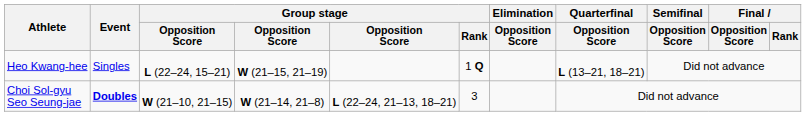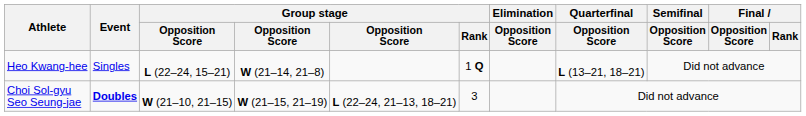 <table class="wikitable" style="font-size:90%; text-align:center">
 <tr>
 <th rowspan="2">Athlete</th>
 <th rowspan="2">Event</th>
 <th colspan="4">Group stage</th>
 <th>Elimination</th>
 <th>Quarterfinal</th>
 <th>Semifinal</th>
 <th colspan="2">Final / </th>
 </tr>
 <tr style="font-size:95%">
 <th>Opposition<br>Score</th>
 <th>Opposition<br>Score</th>
 <th>Opposition<br>Score</th>
 <th>Rank</th>
 <th>Opposition<br>Score</th>
 <th>Opposition<br>Score</th>
 <th>Opposition<br>Score</th>
 <th>Opposition<br>Score</th>
 <th>Rank</th>
 </tr>
 <tr>
 <td style="text-align:left"><a href='#'>Heo Kwang-hee</a></td>
 <td style="text-align:left"><a href='#'>Singles</a></td>
 <td><br><strong>L</strong> (22–24, 15–21)</td>
-<td><br><strong>W</strong> (21–15, 21–19)</td>
+<td><br><strong>W</strong> (21–14, 21–8)</td>
 <td></td>
 <td>1 <strong>Q</strong></td>
 <td></td>
 <td><br><strong>L</strong> (13–21, 18–21)</td>
 <td colspan="3">Did not advance</td>
 </tr>
 <tr>
 <td style="text-align:left"><a href='#'>Choi Sol-gyu</a><br><a href='#'>Seo Seung-jae</a></td>
 <td style="text-align:left"><strong><a href='#'>Doubles</a></strong></td>
 <td><br><strong>W</strong> (21–10, 21–15)</td>
-<td><br><strong>W</strong> (21–14, 21–8)</td>
+<td><br><strong>W</strong> (21–15, 21–19)</td>
 <td><br><strong>L</strong> (22–24, 21–13, 18–21)</td>
 <td>3</td>
 <td></td>
 <td colspan="4">Did not advance</td>
 </tr>
 </table>
